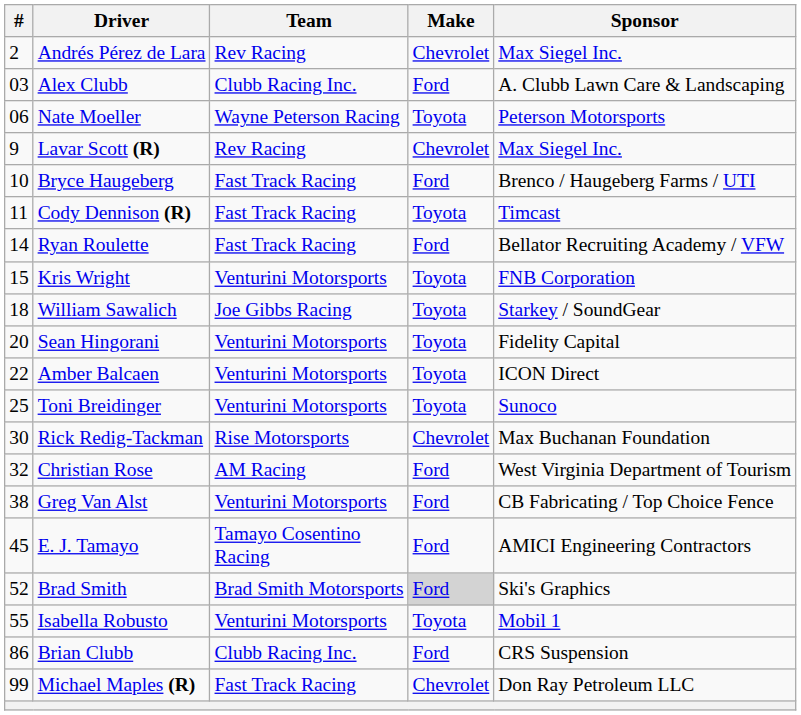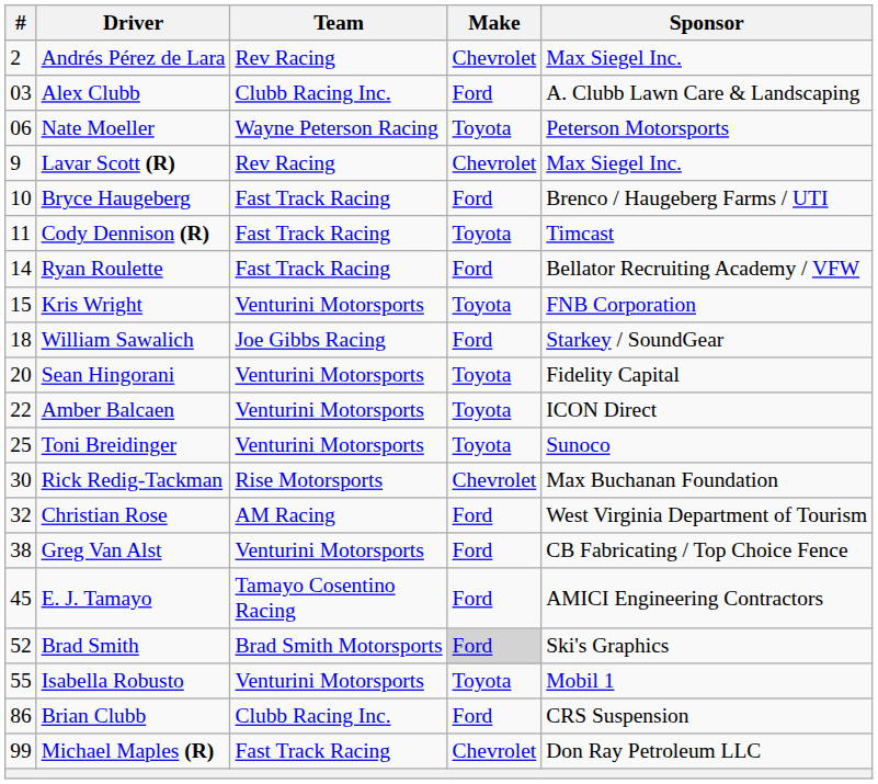 <table class="wikitable" style="font-size: 95%;">
 <tr>
 <th>#</th>
 <th>Driver</th>
 <th>Team</th>
 <th>Make</th>
 <th>Sponsor</th>
 </tr>
 <tr>
 <td>2</td>
 <td nowrap=""><a href='#'>Andrés Pérez de Lara</a></td>
 <td><a href='#'>Rev Racing</a></td>
 <td><a href='#'>Chevrolet</a></td>
 <td><a href='#'>Max Siegel Inc.</a></td>
 </tr>
 <tr>
 <td>03</td>
 <td><a href='#'>Alex Clubb</a></td>
 <td><a href='#'>Clubb Racing Inc.</a></td>
 <td><a href='#'>Ford</a></td>
 <td>A. Clubb Lawn Care & Landscaping</td>
 </tr>
 <tr>
 <td>06</td>
 <td><a href='#'>Nate Moeller</a></td>
 <td><a href='#'>Wayne Peterson Racing</a></td>
 <td><a href='#'>Toyota</a></td>
 <td><a href='#'>Peterson Motorsports</a></td>
 </tr>
 <tr>
 <td>9</td>
 <td><a href='#'>Lavar Scott</a> <strong>(R)</strong></td>
 <td><a href='#'>Rev Racing</a></td>
 <td><a href='#'>Chevrolet</a></td>
 <td><a href='#'>Max Siegel Inc.</a></td>
 </tr>
 <tr>
 <td>10</td>
 <td><a href='#'>Bryce Haugeberg</a></td>
 <td><a href='#'>Fast Track Racing</a></td>
 <td><a href='#'>Ford</a></td>
 <td nowrap="">Brenco / Haugeberg Farms / <a href='#'>UTI</a></td>
 </tr>
 <tr>
 <td>11</td>
 <td><a href='#'>Cody Dennison</a> <strong>(R)</strong></td>
 <td><a href='#'>Fast Track Racing</a></td>
 <td><a href='#'>Toyota</a></td>
 <td><a href='#'>Timcast</a></td>
 </tr>
 <tr>
 <td>14</td>
 <td><a href='#'>Ryan Roulette</a></td>
 <td><a href='#'>Fast Track Racing</a></td>
 <td><a href='#'>Ford</a></td>
 <td>Bellator Recruiting Academy / <a href='#'>VFW</a></td>
 </tr>
 <tr>
 <td>15</td>
 <td><a href='#'>Kris Wright</a></td>
 <td><a href='#'>Venturini Motorsports</a></td>
 <td><a href='#'>Toyota</a></td>
 <td><a href='#'>FNB Corporation</a></td>
 </tr>
 <tr>
 <td>18</td>
 <td><a href='#'>William Sawalich</a></td>
 <td><a href='#'>Joe Gibbs Racing</a></td>
-<td><a href='#'>Toyota</a></td>
+<td><a href='#'>Ford</a></td>
 <td><a href='#'>Starkey</a> / SoundGear</td>
 </tr>
 <tr>
 <td>20</td>
 <td><a href='#'>Sean Hingorani</a></td>
 <td><a href='#'>Venturini Motorsports</a></td>
 <td><a href='#'>Toyota</a></td>
 <td>Fidelity Capital</td>
 </tr>
 <tr>
 <td>22</td>
 <td><a href='#'>Amber Balcaen</a></td>
 <td><a href='#'>Venturini Motorsports</a></td>
 <td><a href='#'>Toyota</a></td>
 <td>ICON Direct</td>
 </tr>
 <tr>
 <td>25</td>
 <td><a href='#'>Toni Breidinger</a></td>
 <td><a href='#'>Venturini Motorsports</a></td>
 <td><a href='#'>Toyota</a></td>
 <td><a href='#'>Sunoco</a></td>
 </tr>
 <tr>
 <td>30</td>
 <td><a href='#'>Rick Redig-Tackman</a></td>
 <td><a href='#'>Rise Motorsports</a></td>
 <td><a href='#'>Chevrolet</a></td>
 <td>Max Buchanan Foundation</td>
 </tr>
 <tr>
 <td>32</td>
 <td><a href='#'>Christian Rose</a></td>
 <td><a href='#'>AM Racing</a></td>
 <td><a href='#'>Ford</a></td>
 <td nowrap="">West Virginia Department of Tourism</td>
 </tr>
 <tr>
 <td>38</td>
 <td><a href='#'>Greg Van Alst</a></td>
 <td><a href='#'>Venturini Motorsports</a></td>
 <td><a href='#'>Ford</a></td>
 <td>CB Fabricating / Top Choice Fence</td>
 </tr>
 <tr>
 <td>45</td>
 <td><a href='#'>E. J. Tamayo</a></td>
 <td><a href='#'>Tamayo Cosentino Racing</a></td>
 <td><a href='#'>Ford</a></td>
 <td>AMICI Engineering Contractors</td>
 </tr>
 <tr>
 <td>52</td>
 <td><a href='#'>Brad Smith</a></td>
 <td nowrap=""><a href='#'>Brad Smith Motorsports</a></td>
 <td style="background: lightgrey;"><a href='#'>Ford</a></td>
 <td>Ski's Graphics</td>
 </tr>
 <tr>
 <td>55</td>
 <td><a href='#'>Isabella Robusto</a></td>
 <td><a href='#'>Venturini Motorsports</a></td>
 <td><a href='#'>Toyota</a></td>
 <td><a href='#'>Mobil 1</a></td>
 </tr>
 <tr>
 <td>86</td>
 <td><a href='#'>Brian Clubb</a></td>
 <td><a href='#'>Clubb Racing Inc.</a></td>
 <td><a href='#'>Ford</a></td>
 <td>CRS Suspension</td>
 </tr>
 <tr>
 <td>99</td>
 <td><a href='#'>Michael Maples</a> <strong>(R)</strong></td>
 <td><a href='#'>Fast Track Racing</a></td>
 <td><a href='#'>Chevrolet</a></td>
 <td>Don Ray Petroleum LLC</td>
 </tr>
 <tr>
 <th colspan="5"></th>
 </tr>
 </table>
